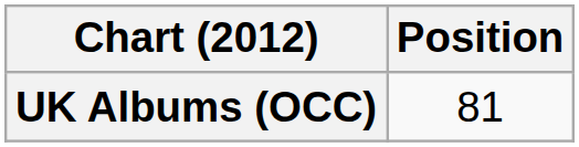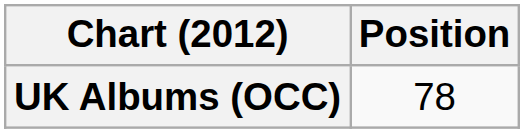 <table class="wikitable plainrowheaders" style="text-align:center">
 <tr>
 <th scope="col">Chart (2012)</th>
 <th scope="col">Position</th>
 </tr>
 <tr>
 <th scope="row">UK Albums (OCC)</th>
-<td>81</td>
+<td>78</td>
 </tr>
 </table>
